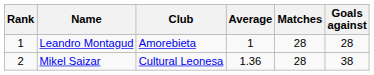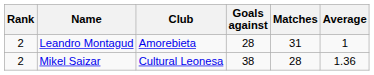 <table class="wikitable" style="text-align:center">
 <tr>
 <th>Rank</th>
 <th>Name</th>
 <th>Club</th>
+<th>Goals <br> against</th>
+<th>Matches</th>
 <th>Average</th>
-<th>Matches</th>
-<th>Goals <br> against</th>
 </tr>
 <tr>
-<td>1</td>
+<td>2</td>
 <td align=left> <a href='#'>Leandro Montagud</a></td>
 <td align=left><a href='#'>Amorebieta</a></td>
+<td>28</td>
+<td>31</td>
 <td>1</td>
-<td>28</td>
-<td>28</td>
 </tr>
 <tr>
 <td>2</td>
 <td align=left> <a href='#'>Mikel Saizar</a></td>
 <td align=left><a href='#'>Cultural Leonesa</a></td>
+<td>38</td>
+<td>28</td>
 <td>1.36</td>
-<td>28</td>
-<td>38</td>
 </tr>
 </table>
